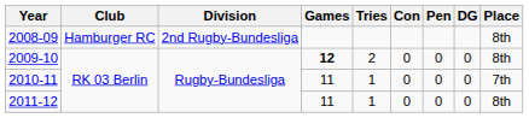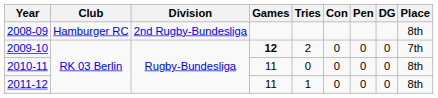 <table class="wikitable">
 <tr>
 <th>Year</th>
 <th>Club</th>
 <th>Division</th>
 <th>Games</th>
 <th>Tries</th>
 <th>Con</th>
 <th>Pen</th>
 <th>DG</th>
 <th>Place</th>
 </tr>
 <tr align="center">
 <td><a href='#'>2008-09</a></td>
 <td><a href='#'>Hamburger RC</a></td>
 <td><a href='#'>2nd Rugby-Bundesliga</a></td>
 <td></td>
 <td></td>
 <td></td>
 <td></td>
 <td></td>
 <td>8th</td>
 </tr>
 <tr align="center">
 <td><a href='#'>2009-10</a></td>
 <td rowspan=3><a href='#'>RK 03 Berlin</a></td>
 <td rowspan=3><a href='#'>Rugby-Bundesliga</a></td>
 <td><strong>12</strong></td>
 <td>2</td>
 <td>0</td>
 <td>0</td>
 <td>0</td>
-<td>8th</td>
+<td>7th</td>
 </tr>
 <tr align="center">
 <td><a href='#'>2010-11</a></td>
 <td>11</td>
-<td>1</td>
 <td>0</td>
 <td>0</td>
 <td>0</td>
-<td>7th</td>
+<td>0</td>
+<td>8th</td>
 </tr>
 <tr align="center">
 <td><a href='#'>2011-12</a></td>
 <td>11</td>
 <td>1</td>
 <td>0</td>
 <td>0</td>
 <td>0</td>
 <td>8th</td>
 </tr>
 </table>
